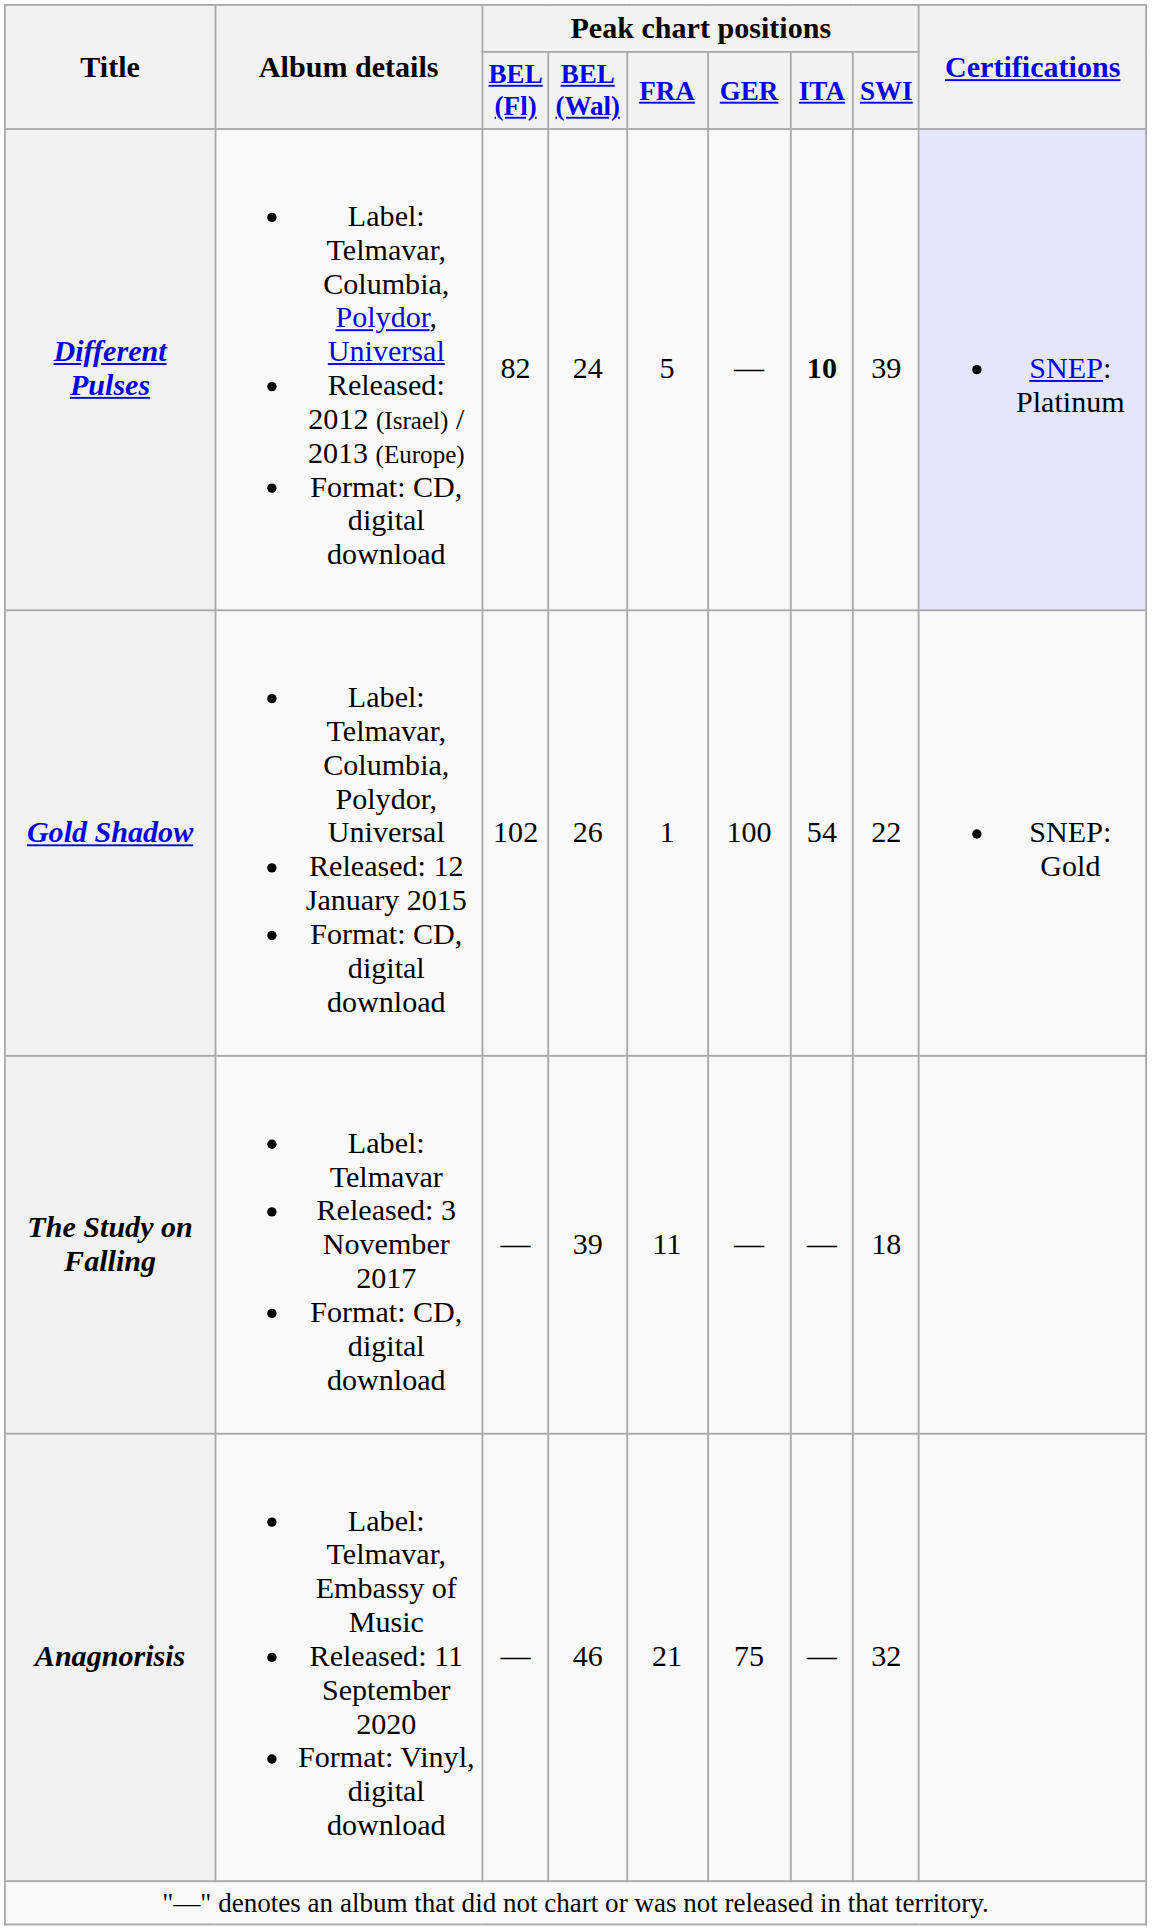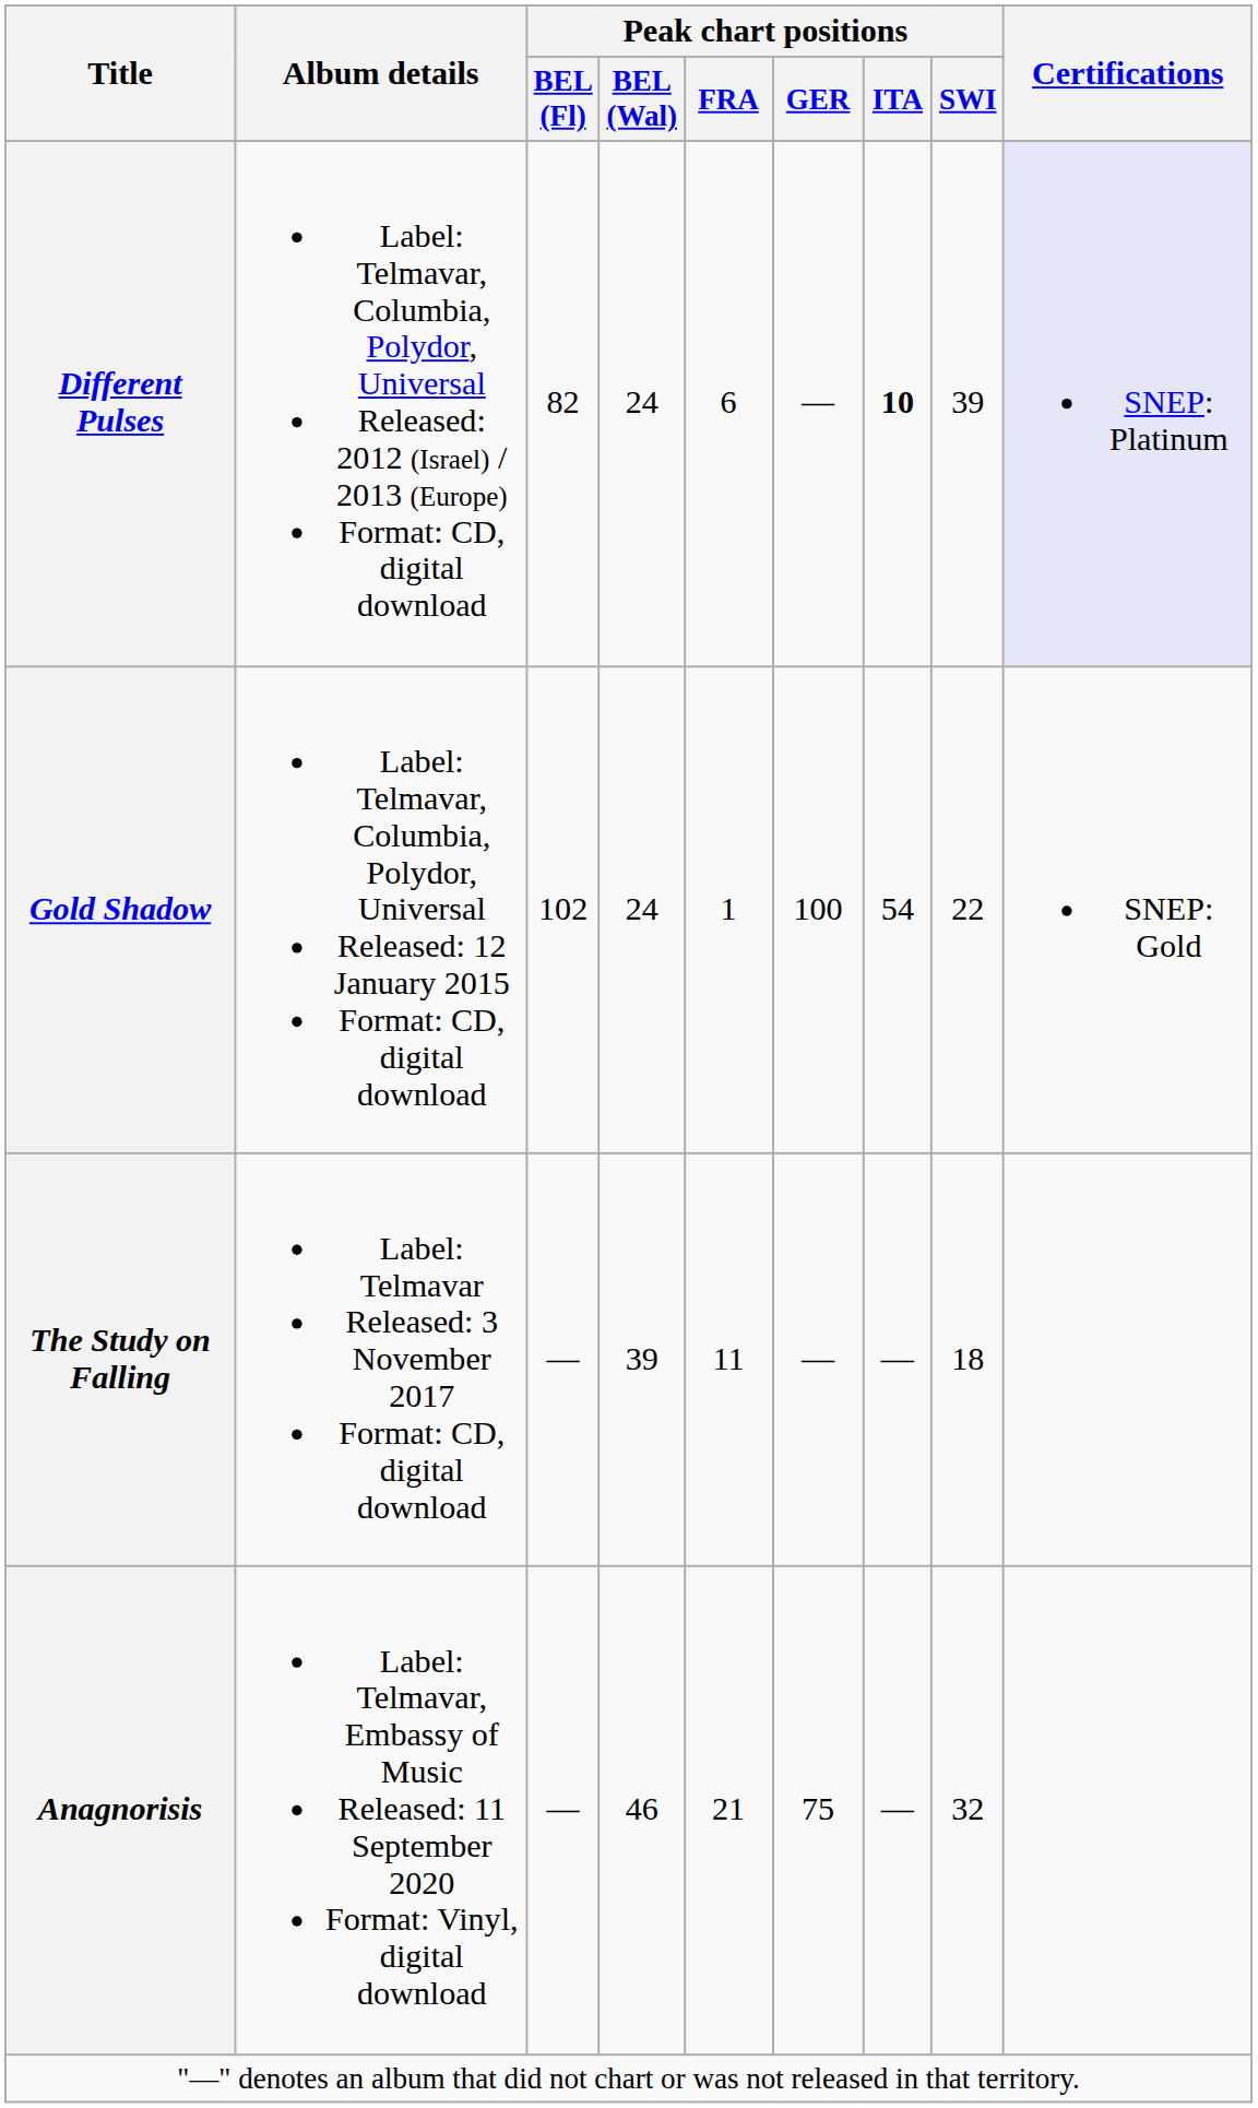 <table class="wikitable plainrowheaders" style="text-align:center;" border="1">
 <tr>
 <th scope="col" rowspan="2" style="width:8em;">Title</th>
 <th scope="col" rowspan="2" style="width:10em;">Album details</th>
 <th scope="col" colspan="6">Peak chart positions</th>
 <th scope="col" rowspan="2" style="width:8em;"><a href='#'>Certifications</a></th>
 </tr>
 <tr>
 <th scope="col" style="width:2em;font-size:90%;"><a href='#'>BEL <br>(Fl)</a><br></th>
 <th scope="col" style="width:2em;font-size:90%;"><a href='#'>BEL <br>(Wal)</a><br></th>
 <th scope="col" style="width:3em;font-size:90%;"><a href='#'>FRA</a><br></th>
 <th scope="col" style="width:3em;font-size:90%;"><a href='#'>GER</a><br></th>
 <th scope="col" style="width:2em;font-size:90%;"><a href='#'>ITA</a><br></th>
 <th scope="col" style="width:2em;font-size:90%;"><a href='#'>SWI</a><br></th>
 </tr>
 <tr>
 <th scope="row"><em><a href='#'>Different Pulses</a></em></th>
 <td><br><ul><li>Label: Telmavar, Columbia, <a href='#'>Polydor</a>, <a href='#'>Universal</a></li><li>Released: 2012 <small>(Israel)</small> /<br> 2013 <small>(Europe)</small></li><li>Format: CD, digital download</li></ul></td>
 <td>82</td>
 <td>24</td>
-<td>5</td>
+<td>6</td>
 <td>—</td>
 <td><strong>10</strong></td>
 <td>39</td>
 <td style="background: lavender;"><br><ul><li><a href='#'>SNEP</a>: Platinum</li></ul></td>
 </tr>
 <tr>
 <th scope="row"><em><a href='#'>Gold Shadow</a></em></th>
 <td><br><ul><li>Label: Telmavar, Columbia, Polydor, Universal</li><li>Released: 12 January 2015</li><li>Format: CD, digital download</li></ul></td>
 <td>102</td>
-<td>26</td>
+<td>24</td>
 <td>1</td>
 <td>100</td>
 <td>54</td>
 <td>22</td>
 <td><br><ul><li>SNEP: Gold</li></ul></td>
 </tr>
 <tr>
 <th scope="row"><em>The Study on Falling</em></th>
 <td><br><ul><li>Label: Telmavar</li><li>Released: 3 November 2017</li><li>Format: CD, digital download</li></ul></td>
 <td>—</td>
 <td>39</td>
 <td>11</td>
 <td>—</td>
 <td>—</td>
 <td>18</td>
 <td></td>
 </tr>
 <tr>
 <th scope="row"><em>Anagnorisis</em></th>
 <td><br><ul><li>Label: Telmavar, Embassy of Music</li><li>Released: 11 September 2020</li><li>Format: Vinyl, digital download</li></ul></td>
 <td>—</td>
 <td>46</td>
 <td>21<br></td>
 <td>75</td>
 <td>—</td>
 <td>32</td>
 <td></td>
 </tr>
 <tr>
 <td colspan="13" style="font-size:90%">"—" denotes an album that did not chart or was not released in that territory.</td>
 </tr>
 </table>
